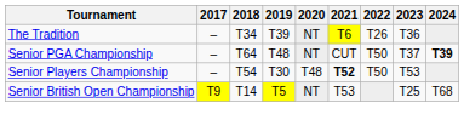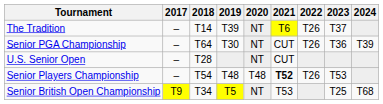 <table class="wikitable" style="font-size:95%;text-align:center;">
 <tr>
 <th>Tournament</th>
 <th>2017</th>
 <th>2018</th>
 <th>2019</th>
 <th>2020</th>
 <th>2021</th>
 <th>2022</th>
 <th>2023</th>
 <th>2024</th>
 </tr>
 <tr>
 <td align=left><a href='#'>The Tradition</a></td>
 <td>–</td>
-<td>T34</td>
+<td>T14</td>
 <td>T39</td>
 <td style="background:#eeeeee;">NT</td>
 <td style="background:yellow;">T6</td>
 <td>T26</td>
-<td>T36</td>
+<td>T37</td>
 <td style="background:#eeeeee;"></td>
 </tr>
 <tr>
 <td align=left><a href='#'>Senior PGA Championship</a></td>
 <td>–</td>
 <td>T64</td>
-<td>T48</td>
+<td>T30</td>
 <td style="background:#eeeeee;">NT</td>
 <td>CUT</td>
-<td>T50</td>
-<td>T37</td>
-<td><strong>T39</strong></td>
+<td>T26</td>
+<td>T36</td>
+<td>T39</td>
+</tr>
+<tr>
+<td align=left><a href='#'>U.S. Senior Open</a></td>
+<td>–</td>
+<td>T28</td>
+<td style="background:#eeeeee;"></td>
+<td style="background:#eeeeee;">NT</td>
+<td>CUT</td>
+<td style="background:#eeeeee;"></td>
+<td style="background:#eeeeee;"></td>
+<td style="background:#eeeeee;"></td>
 </tr>
 <tr>
 <td align=left><a href='#'>Senior Players Championship</a></td>
 <td>–</td>
 <td>T54</td>
-<td>T30</td>
+<td>T48</td>
 <td>T48</td>
 <td><strong>T52</strong></td>
-<td>T50</td>
+<td>T26</td>
 <td>T53</td>
 <td style="background:#eeeeee;"></td>
 </tr>
 <tr>
 <td align=left><a href='#'>Senior British Open Championship</a></td>
 <td style="background:yellow;">T9</td>
-<td>T14</td>
+<td>T34</td>
 <td style="background:yellow;">T5</td>
 <td style="background:#eeeeee;">NT</td>
 <td>T53</td>
 <td style="background:#eeeeee;"></td>
 <td>T25</td>
 <td>T68</td>
 </tr>
 </table>
